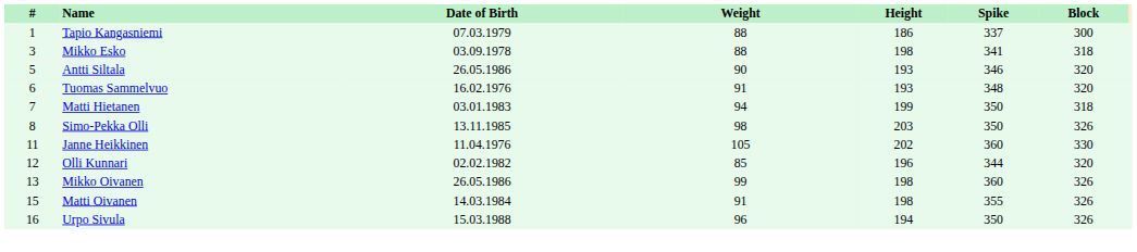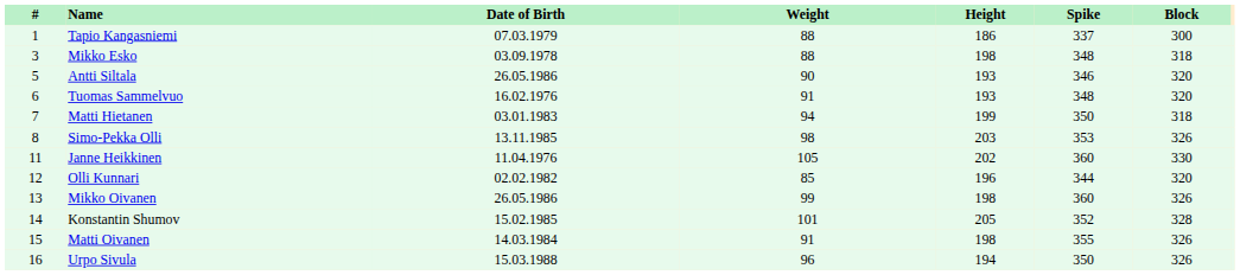 <table border=0 cellpadding=2 cellspacing=0  |- bgcolor=#FFECCE style="text-align:center; font-size:90%;" width=100%>
 <tr bgcolor=#BBF0C9>
 <th width=5%>#</th>
 <th width=25% align=left>Name</th>
 <th width=25%>Date of Birth</th>
 <th width=21%>Weight</th>
 <th width=8%>Height</th>
 <th width=8%>Spike</th>
 <th width=8%>Block</th>
 </tr>
 <tr bgcolor=#E7FAEC>
 <td>1</td>
 <td align=left><a href='#'>Tapio Kangasniemi</a></td>
 <td>07.03.1979</td>
 <td>88</td>
 <td>186</td>
 <td>337</td>
 <td>300</td>
 <td></td>
 </tr>
 <tr bgcolor=#E7FAEC>
 <td>3</td>
 <td align=left><a href='#'>Mikko Esko</a></td>
 <td>03.09.1978</td>
 <td>88</td>
 <td>198</td>
-<td>341</td>
+<td>348</td>
 <td>318</td>
 <td></td>
 </tr>
 <tr bgcolor=#E7FAEC>
 <td>5</td>
 <td align=left><a href='#'>Antti Siltala</a></td>
 <td>26.05.1986</td>
 <td>90</td>
 <td>193</td>
 <td>346</td>
 <td>320</td>
 <td></td>
 </tr>
 <tr bgcolor=#E7FAEC>
 <td>6</td>
 <td align=left><a href='#'>Tuomas Sammelvuo</a></td>
 <td>16.02.1976</td>
 <td>91</td>
 <td>193</td>
 <td>348</td>
 <td>320</td>
 <td></td>
 </tr>
 <tr bgcolor=#E7FAEC>
 <td>7</td>
 <td align=left><a href='#'>Matti Hietanen</a></td>
 <td>03.01.1983</td>
 <td>94</td>
 <td>199</td>
 <td>350</td>
 <td>318</td>
 <td></td>
 </tr>
 <tr bgcolor=#E7FAEC>
 <td>8</td>
 <td align=left><a href='#'>Simo-Pekka Olli</a></td>
 <td>13.11.1985</td>
 <td>98</td>
 <td>203</td>
-<td>350</td>
+<td>353</td>
 <td>326</td>
 <td></td>
 </tr>
 <tr bgcolor=#E7FAEC>
 <td>11</td>
 <td align=left><a href='#'>Janne Heikkinen</a></td>
 <td>11.04.1976</td>
 <td>105</td>
 <td>202</td>
 <td>360</td>
 <td>330</td>
 <td></td>
 </tr>
 <tr bgcolor=#E7FAEC>
 <td>12</td>
 <td align=left><a href='#'>Olli Kunnari</a></td>
 <td>02.02.1982</td>
 <td>85</td>
 <td>196</td>
 <td>344</td>
 <td>320</td>
 <td></td>
 </tr>
 <tr bgcolor=#E7FAEC>
 <td>13</td>
 <td align=left><a href='#'>Mikko Oivanen</a></td>
 <td>26.05.1986</td>
 <td>99</td>
 <td>198</td>
 <td>360</td>
 <td>326</td>
 <td></td>
 </tr>
 <tr bgcolor=#E7FAEC>
+<td>14</td>
+<td align=left>Konstantin Shumov</td>
+<td>15.02.1985</td>
+<td>101</td>
+<td>205</td>
+<td>352</td>
+<td>328</td>
+<td></td>
+</tr>
+<tr bgcolor=#E7FAEC>
 <td>15</td>
 <td align=left><a href='#'>Matti Oivanen</a></td>
 <td>14.03.1984</td>
 <td>91</td>
 <td>198</td>
 <td>355</td>
 <td>326</td>
 <td></td>
 </tr>
 <tr bgcolor=#E7FAEC>
 <td>16</td>
 <td align=left><a href='#'>Urpo Sivula</a></td>
 <td>15.03.1988</td>
 <td>96</td>
 <td>194</td>
 <td>350</td>
 <td>326</td>
 <td></td>
 </tr>
 </table>
